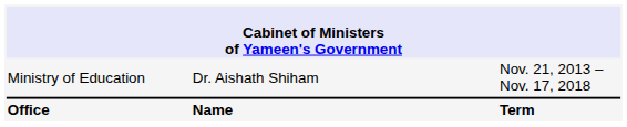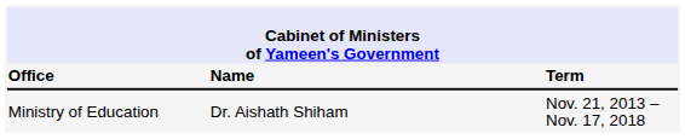 <table class="toccolours" data-darkreader-inline-bgcolor="" data-darkreader-inline-bgimage="" style="float:auto; font-size:90%; width:600px; background:#f5f5f5;">
 <tr>
 <th colspan="3" data-darkreader-inline-bgcolor="" data-darkreader-inline-bgimage="" style="background:lavender;"><div> </div><span>Cabinet of Ministers</span><br><span>of <a href='#'>Yameen's Government</a></span></th>
+</tr>
+<tr style="font-weight:bold;">
+<td style="width:30%;">Office</td>
+<td>Name</td>
+<td style="width:20%;">Term</td>
+</tr>
+<tr>
+<th colspan="3" data-darkreader-inline-bgcolor="" data-darkreader-inline-bgimage="" style="background:#000;"></th>
 </tr>
 <tr>
 <td>Ministry of Education</td>
 <td>Dr. Aishath Shiham</td>
 <td>Nov. 21, 2013 – Nov. 17, 2018</td>
 </tr>
-<tr>
-<th colspan="3" data-darkreader-inline-bgcolor="" data-darkreader-inline-bgimage="" style="background:#000;"></th>
-</tr>
-<tr style="font-weight:bold;">
-<td style="width:30%;">Office</td>
-<td>Name</td>
-<td style="width:20%;">Term</td>
-</tr>
 </table>
